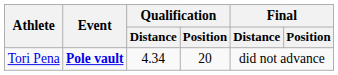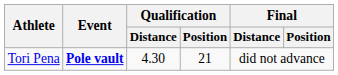 <table class=wikitable style="font-size:90%">
 <tr>
 <th rowspan="2">Athlete</th>
 <th rowspan="2">Event</th>
 <th colspan="2">Qualification</th>
 <th colspan="2">Final</th>
 </tr>
 <tr style="font-size:95%">
 <th>Distance</th>
 <th>Position</th>
 <th>Distance</th>
 <th>Position</th>
 </tr>
 <tr style=text-align:center>
 <td style=text-align:left><a href='#'>Tori Pena</a></td>
 <td style=text-align:left><strong><a href='#'>Pole vault</a></strong></td>
-<td>4.34</td>
-<td>20</td>
+<td>4.30</td>
+<td>21</td>
 <td colspan="2">did not advance</td>
 </tr>
 </table>
